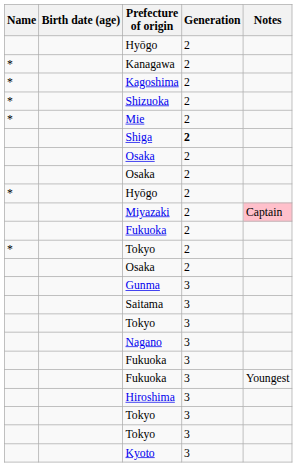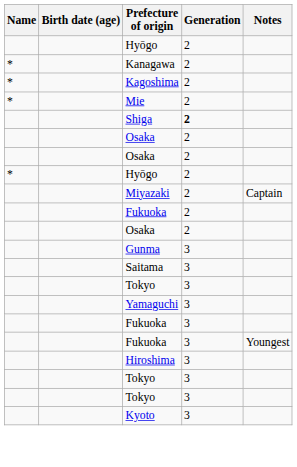 <table class="wikitable sortable">
 <tr>
 <th>Name</th>
 <th>Birth date (age)</th>
 <th>Prefecture<br>of origin</th>
 <th>Generation</th>
 <th>Notes</th>
 </tr>
 <tr>
 <td></td>
 <td></td>
 <td>Hyōgo</td>
 <td>2</td>
 <td></td>
 </tr>
 <tr>
 <td>*</td>
 <td></td>
 <td>Kanagawa</td>
 <td>2</td>
 <td></td>
 </tr>
 <tr>
 <td>*</td>
 <td></td>
 <td><a href='#'>Kagoshima</a></td>
-<td>2</td>
-<td></td>
-</tr>
-<tr>
-<td>*</td>
-<td></td>
-<td><a href='#'>Shizuoka</a></td>
 <td>2</td>
 <td></td>
 </tr>
 <tr>
 <td>*</td>
 <td></td>
 <td><a href='#'>Mie</a></td>
 <td>2</td>
 <td></td>
 </tr>
 <tr>
 <td></td>
 <td></td>
 <td><a href='#'>Shiga</a></td>
 <td><strong>2</strong></td>
 <td></td>
 </tr>
 <tr>
 <td></td>
 <td></td>
 <td><a href='#'>Osaka</a></td>
 <td>2</td>
 <td></td>
 </tr>
 <tr>
 <td></td>
 <td></td>
 <td>Osaka</td>
 <td>2</td>
 <td></td>
 </tr>
 <tr>
 <td>*</td>
 <td></td>
 <td>Hyōgo</td>
 <td>2</td>
 <td></td>
 </tr>
 <tr>
 <td></td>
 <td></td>
 <td><a href='#'>Miyazaki</a></td>
 <td>2</td>
-<td style="background: pink;">Captain</td>
+<td>Captain</td>
 </tr>
 <tr>
 <td></td>
 <td></td>
 <td><a href='#'>Fukuoka</a></td>
-<td>2</td>
-<td></td>
-</tr>
-<tr>
-<td>*</td>
-<td></td>
-<td>Tokyo</td>
 <td>2</td>
 <td></td>
 </tr>
 <tr>
 <td></td>
 <td></td>
 <td>Osaka</td>
 <td>2</td>
 <td></td>
 </tr>
 <tr>
 <td></td>
 <td></td>
 <td><a href='#'>Gunma</a></td>
 <td>3</td>
 <td></td>
 </tr>
 <tr>
 <td></td>
 <td></td>
 <td>Saitama</td>
 <td>3</td>
 <td></td>
 </tr>
 <tr>
 <td></td>
 <td></td>
 <td>Tokyo</td>
 <td>3</td>
 <td></td>
 </tr>
 <tr>
 <td></td>
 <td></td>
-<td><a href='#'>Nagano</a></td>
+<td><a href='#'>Yamaguchi</a></td>
 <td>3</td>
 <td></td>
 </tr>
 <tr>
 <td></td>
 <td></td>
 <td>Fukuoka</td>
 <td>3</td>
 <td></td>
 </tr>
 <tr>
 <td></td>
 <td></td>
 <td>Fukuoka</td>
 <td>3</td>
 <td>Youngest</td>
 </tr>
 <tr>
 <td></td>
 <td></td>
 <td><a href='#'>Hiroshima</a></td>
 <td>3</td>
 <td></td>
 </tr>
 <tr>
 <td></td>
 <td></td>
 <td>Tokyo</td>
 <td>3</td>
 <td></td>
 </tr>
 <tr>
 <td></td>
 <td></td>
 <td>Tokyo</td>
 <td>3</td>
 <td></td>
 </tr>
 <tr>
 <td></td>
 <td></td>
 <td><a href='#'>Kyoto</a></td>
 <td>3</td>
 <td></td>
 </tr>
 </table>
